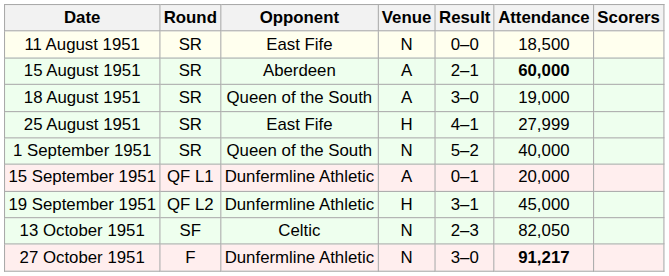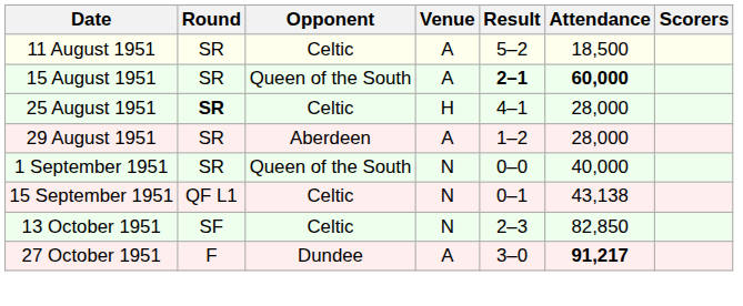 <table class="wikitable sortable" style="font-size:100%; text-align:center">
 <tr>
 <th>Date</th>
 <th>Round</th>
 <th>Opponent</th>
 <th>Venue</th>
 <th>Result</th>
 <th>Attendance</th>
 <th>Scorers</th>
 </tr>
 <tr bgcolor = "#FFFFEE">
 <td>11 August 1951</td>
 <td>SR</td>
-<td>East Fife</td>
-<td>N</td>
-<td>0–0</td>
+<td>Celtic</td>
+<td>A</td>
+<td>5–2</td>
 <td>18,500</td>
 <td></td>
 </tr>
 <tr bgcolor = "#EEFFEE">
 <td>15 August 1951</td>
 <td>SR</td>
-<td>Aberdeen</td>
+<td>Queen of the South</td>
 <td>A</td>
-<td>2–1</td>
+<td><strong>2–1</strong></td>
 <td><strong>60,000</strong></td>
 <td></td>
 </tr>
 <tr bgcolor = "#EEFFEE">
-<td>18 August 1951</td>
-<td>SR</td>
-<td>Queen of the South</td>
-<td>A</td>
-<td>3–0</td>
-<td>19,000</td>
+<td>25 August 1951</td>
+<td><strong>SR</strong></td>
+<td>Celtic</td>
+<td>H</td>
+<td>4–1</td>
+<td>28,000</td>
 <td></td>
 </tr>
-<tr bgcolor = "#EEFFEE">
-<td>25 August 1951</td>
+<tr bgcolor = "#FFEEEE">
+<td>29 August 1951</td>
 <td>SR</td>
-<td>East Fife</td>
-<td>H</td>
-<td>4–1</td>
-<td>27,999</td>
+<td>Aberdeen</td>
+<td>A</td>
+<td>1–2</td>
+<td>28,000</td>
 <td></td>
 </tr>
 <tr bgcolor = "#EEFFEE">
 <td>1 September 1951</td>
 <td>SR</td>
 <td>Queen of the South</td>
 <td>N</td>
-<td>5–2</td>
+<td>0–0</td>
 <td>40,000</td>
 <td></td>
 </tr>
 <tr bgcolor = "#FFEEEE">
 <td>15 September 1951</td>
 <td>QF L1</td>
-<td>Dunfermline Athletic</td>
-<td>A</td>
+<td>Celtic</td>
+<td>N</td>
 <td>0–1</td>
-<td>20,000</td>
-<td></td>
-</tr>
-<tr bgcolor = "#EEFFEE">
-<td>19 September 1951</td>
-<td>QF L2</td>
-<td>Dunfermline Athletic</td>
-<td>H</td>
-<td>3–1</td>
-<td>45,000</td>
+<td>43,138</td>
 <td></td>
 </tr>
 <tr bgcolor = "#EEFFEE">
 <td>13 October 1951</td>
 <td>SF</td>
 <td>Celtic</td>
 <td>N</td>
 <td>2–3</td>
-<td>82,050</td>
+<td>82,850</td>
 <td></td>
 </tr>
 <tr bgcolor = "#FFEEEE">
 <td>27 October 1951</td>
 <td>F</td>
-<td>Dunfermline Athletic</td>
-<td>N</td>
+<td>Dundee</td>
+<td>A</td>
 <td>3–0</td>
 <td><strong>91,217</strong></td>
 <td></td>
 </tr>
 </table>
